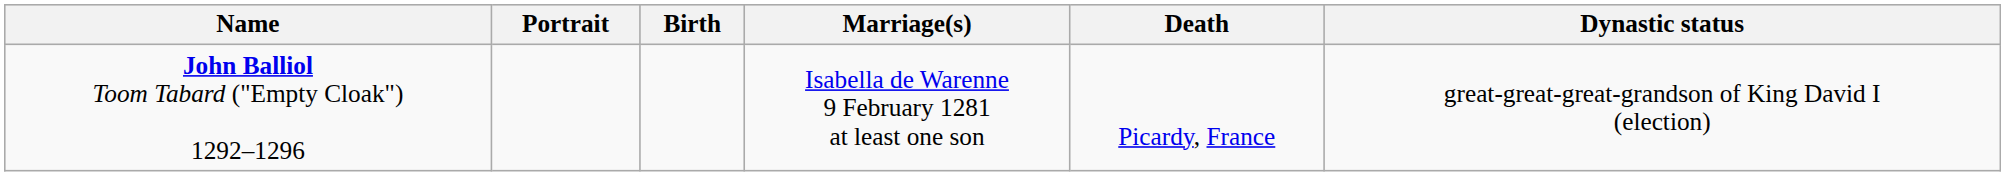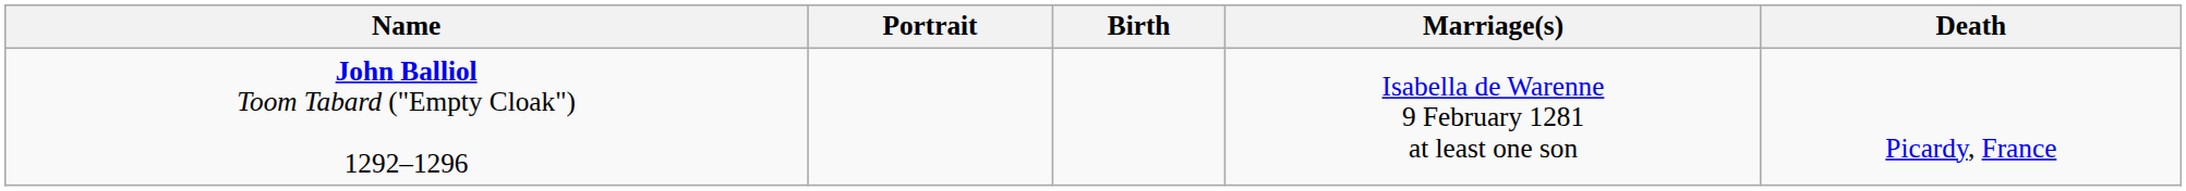 <table style="text-align:center; width:100%" class="wikitable">
 <tr>
 <th>Name</th>
 <th>Portrait</th>
 <th>Birth</th>
 <th>Marriage(s)</th>
 <th>Death</th>
-<th>Dynastic status</th>
 </tr>
 <tr>
 <td><strong><a href='#'>John Balliol</a></strong><br><em>Toom Tabard</em> ("Empty Cloak")<br><br>1292–1296</td>
 <td></td>
 <td></td>
 <td><a href='#'>Isabella de Warenne</a><br>9 February 1281<br>at least one son</td>
 <td><br><br><a href='#'>Picardy</a>, <a href='#'>France</a></td>
-<td>great-great-great-grandson of King David I<br>(election)</td>
 </tr>
 </table>
